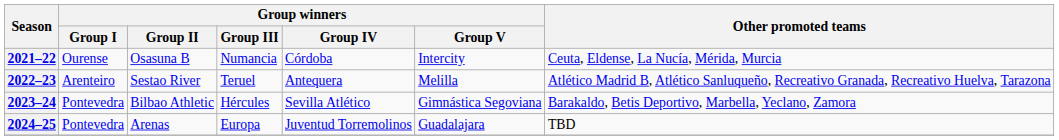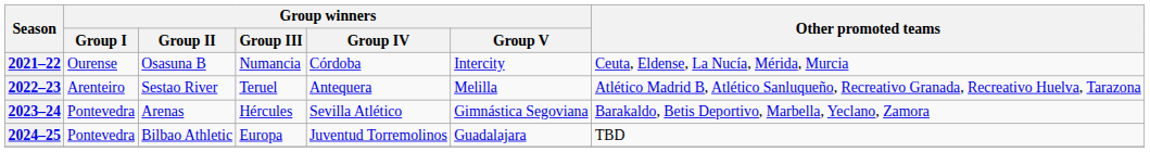 <table class="wikitable">
 <tr>
 <th rowspan="2">Season</th>
 <th colspan="5">Group winners</th>
 <th rowspan="2">Other promoted teams</th>
 </tr>
 <tr>
 <th>Group I</th>
 <th>Group II</th>
 <th>Group III</th>
 <th>Group IV</th>
 <th>Group V</th>
 </tr>
 <tr>
 <th><a href='#'>2021–22</a></th>
 <td><a href='#'>Ourense</a></td>
 <td><a href='#'>Osasuna B</a></td>
 <td><a href='#'>Numancia</a></td>
 <td><a href='#'>Córdoba</a></td>
 <td><a href='#'>Intercity</a></td>
 <td><a href='#'>Ceuta</a>, <a href='#'>Eldense</a>, <a href='#'>La Nucía</a>, <a href='#'>Mérida</a>, <a href='#'>Murcia</a></td>
 </tr>
 <tr>
 <th><a href='#'>2022–23</a></th>
 <td><a href='#'>Arenteiro</a></td>
 <td><a href='#'>Sestao River</a></td>
 <td><a href='#'>Teruel</a></td>
 <td><a href='#'>Antequera</a></td>
 <td><a href='#'>Melilla</a></td>
 <td><a href='#'>Atlético Madrid B</a>,  <a href='#'>Atlético Sanluqueño</a>, <a href='#'>Recreativo Granada</a>, <a href='#'>Recreativo Huelva</a>, <a href='#'>Tarazona</a></td>
 </tr>
 <tr>
 <th><a href='#'>2023–24</a></th>
 <td><a href='#'>Pontevedra</a></td>
-<td><a href='#'>Bilbao Athletic</a></td>
+<td><a href='#'>Arenas</a></td>
 <td><a href='#'>Hércules</a></td>
 <td><a href='#'>Sevilla Atlético</a></td>
 <td><a href='#'>Gimnástica Segoviana</a></td>
 <td><a href='#'>Barakaldo</a>, <a href='#'>Betis Deportivo</a>, <a href='#'>Marbella</a>, <a href='#'>Yeclano</a>, <a href='#'>Zamora</a></td>
 </tr>
 <tr>
 <th><a href='#'>2024–25</a></th>
 <td><a href='#'>Pontevedra</a></td>
-<td><a href='#'>Arenas</a></td>
+<td><a href='#'>Bilbao Athletic</a></td>
 <td><a href='#'>Europa</a></td>
 <td><a href='#'>Juventud Torremolinos</a></td>
 <td><a href='#'>Guadalajara</a></td>
 <td>TBD</td>
 </tr>
 <tr>
 </tr>
 </table>
